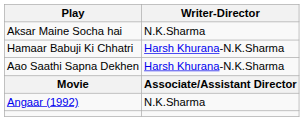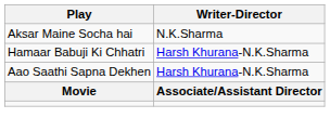 <table class="wikitable">
 <tr>
 <th>Play</th>
 <th>Writer-Director</th>
 </tr>
 <tr>
 <td>Aksar Maine Socha hai</td>
 <td>N.K.Sharma</td>
 </tr>
 <tr>
 <td>Hamaar Babuji Ki Chhatri</td>
 <td><a href='#'>Harsh Khurana</a>-N.K.Sharma</td>
 </tr>
 <tr>
 <td>Aao Saathi Sapna Dekhen</td>
 <td><a href='#'>Harsh Khurana</a>-N.K.Sharma</td>
 </tr>
 <tr>
 <th>Movie</th>
 <th>Associate/Assistant Director</th>
 </tr>
 <tr>
-<td><a href='#'>Angaar (1992)</a></td>
-<td>N.K.Sharma</td>
-</tr>
-<tr>
 <td></td>
 </tr>
 </table>
